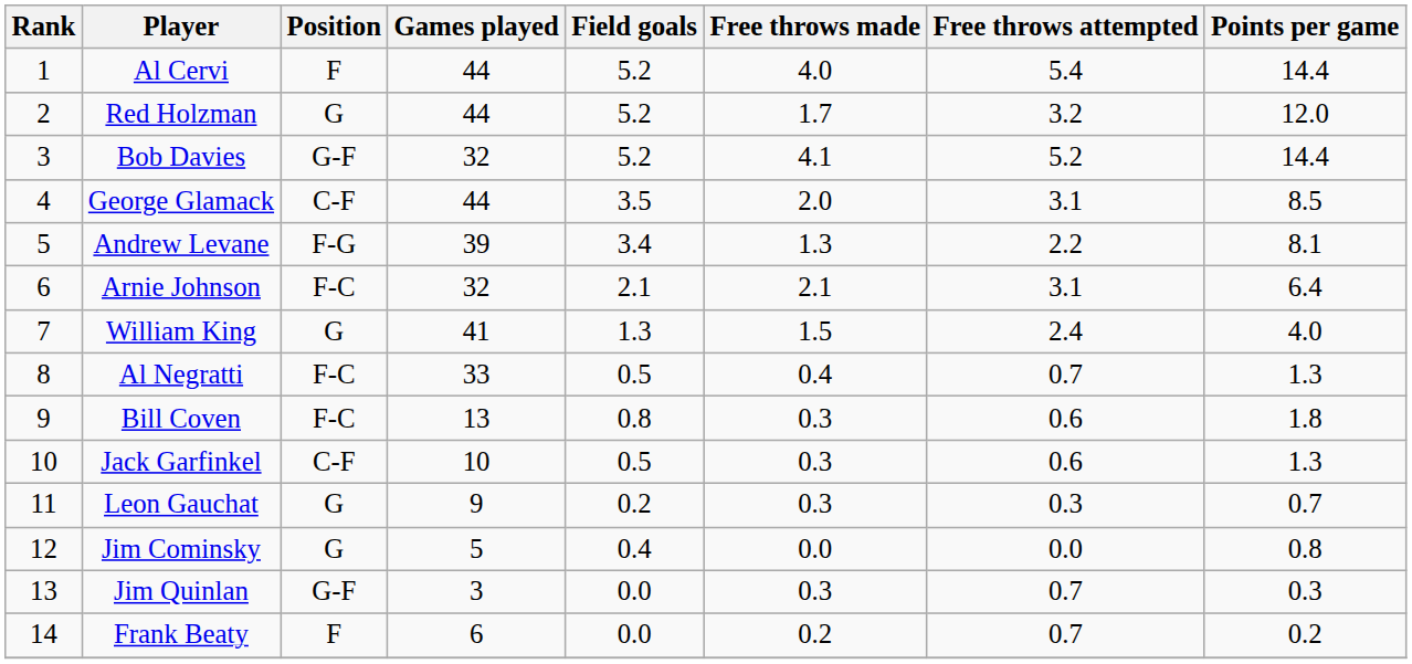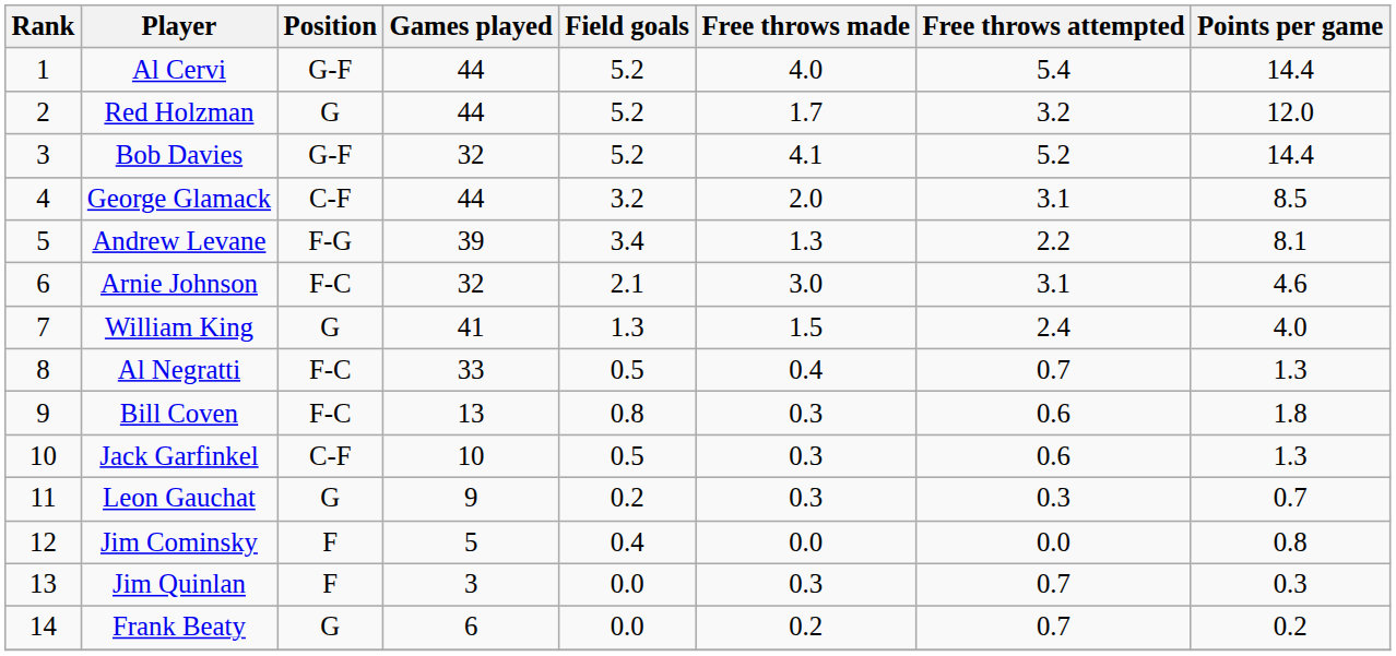 <table class="wikitable" style="text-align: center;">
 <tr>
 <th>Rank</th>
 <th>Player</th>
 <th>Position</th>
 <th>Games played</th>
 <th>Field goals</th>
 <th>Free throws made</th>
 <th>Free throws attempted</th>
 <th>Points per game</th>
 </tr>
 <tr>
 <td>1</td>
 <td><a href='#'>Al Cervi</a></td>
-<td>F</td>
+<td>G-F</td>
 <td>44</td>
 <td>5.2</td>
 <td>4.0</td>
 <td>5.4</td>
 <td>14.4</td>
 </tr>
 <tr>
 <td>2</td>
 <td><a href='#'>Red Holzman</a></td>
 <td>G</td>
 <td>44</td>
 <td>5.2</td>
 <td>1.7</td>
 <td>3.2</td>
 <td>12.0</td>
 </tr>
 <tr>
 <td>3</td>
 <td><a href='#'>Bob Davies</a></td>
 <td>G-F</td>
 <td>32</td>
 <td>5.2</td>
 <td>4.1</td>
 <td>5.2</td>
 <td>14.4</td>
 </tr>
 <tr>
 <td>4</td>
 <td><a href='#'>George Glamack</a></td>
 <td>C-F</td>
 <td>44</td>
-<td>3.5</td>
+<td>3.2</td>
 <td>2.0</td>
 <td>3.1</td>
 <td>8.5</td>
 </tr>
 <tr>
 <td>5</td>
 <td><a href='#'>Andrew Levane</a></td>
 <td>F-G</td>
 <td>39</td>
 <td>3.4</td>
 <td>1.3</td>
 <td>2.2</td>
 <td>8.1</td>
 </tr>
 <tr>
 <td>6</td>
 <td><a href='#'>Arnie Johnson</a></td>
 <td>F-C</td>
 <td>32</td>
 <td>2.1</td>
-<td>2.1</td>
+<td>3.0</td>
 <td>3.1</td>
-<td>6.4</td>
+<td>4.6</td>
 </tr>
 <tr>
 <td>7</td>
 <td><a href='#'>William King</a></td>
 <td>G</td>
 <td>41</td>
 <td>1.3</td>
 <td>1.5</td>
 <td>2.4</td>
 <td>4.0</td>
 </tr>
 <tr>
 <td>8</td>
 <td><a href='#'>Al Negratti</a></td>
 <td>F-C</td>
 <td>33</td>
 <td>0.5</td>
 <td>0.4</td>
 <td>0.7</td>
 <td>1.3</td>
 </tr>
 <tr>
 <td>9</td>
 <td><a href='#'>Bill Coven</a></td>
 <td>F-C</td>
 <td>13</td>
 <td>0.8</td>
 <td>0.3</td>
 <td>0.6</td>
 <td>1.8</td>
 </tr>
 <tr>
 <td>10</td>
 <td><a href='#'>Jack Garfinkel</a></td>
 <td>C-F</td>
 <td>10</td>
 <td>0.5</td>
 <td>0.3</td>
 <td>0.6</td>
 <td>1.3</td>
 </tr>
 <tr>
 <td>11</td>
 <td><a href='#'>Leon Gauchat</a></td>
 <td>G</td>
 <td>9</td>
 <td>0.2</td>
 <td>0.3</td>
 <td>0.3</td>
 <td>0.7</td>
 </tr>
 <tr>
 <td>12</td>
 <td><a href='#'>Jim Cominsky</a></td>
-<td>G</td>
+<td>F</td>
 <td>5</td>
 <td>0.4</td>
 <td>0.0</td>
 <td>0.0</td>
 <td>0.8</td>
 </tr>
 <tr>
 <td>13</td>
 <td><a href='#'>Jim Quinlan</a></td>
-<td>G-F</td>
+<td>F</td>
 <td>3</td>
 <td>0.0</td>
 <td>0.3</td>
 <td>0.7</td>
 <td>0.3</td>
 </tr>
 <tr>
 <td>14</td>
 <td><a href='#'>Frank Beaty</a></td>
-<td>F</td>
+<td>G</td>
 <td>6</td>
 <td>0.0</td>
 <td>0.2</td>
 <td>0.7</td>
 <td>0.2</td>
 </tr>
 <tr>
 </tr>
 </table>
